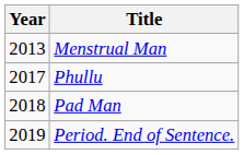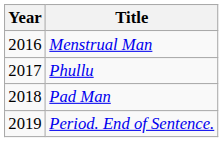 <table class="wikitable">
 <tr>
 <th>Year</th>
 <th>Title</th>
 </tr>
 <tr>
-<td>2013</td>
+<td>2016</td>
 <td><em><a href='#'>Menstrual Man</a></em></td>
 </tr>
 <tr>
 <td>2017</td>
 <td><em><a href='#'>Phullu</a></em></td>
 </tr>
 <tr>
 <td>2018</td>
 <td><a href='#'><em>Pad Man</em></a></td>
 </tr>
 <tr>
 <td>2019</td>
 <td><em><a href='#'>Period. End of Sentence.</a></em></td>
 </tr>
 </table>
